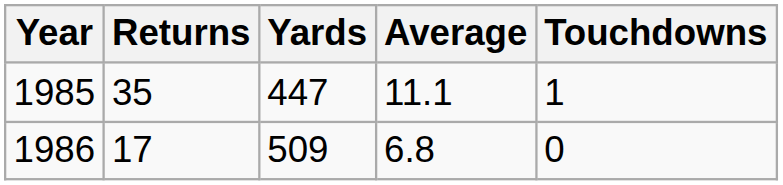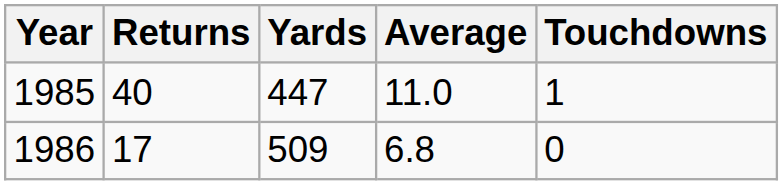 <table class="wikitable">
 <tr>
 <th>Year</th>
 <th>Returns</th>
 <th>Yards</th>
 <th>Average</th>
 <th>Touchdowns</th>
 </tr>
 <tr>
 <td>1985</td>
-<td>35</td>
+<td>40</td>
 <td>447</td>
-<td>11.1</td>
+<td>11.0</td>
 <td>1</td>
 </tr>
 <tr>
 <td>1986</td>
 <td>17</td>
 <td>509</td>
 <td>6.8</td>
 <td>0</td>
 </tr>
 </table>
